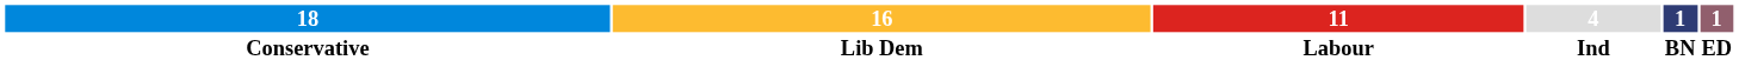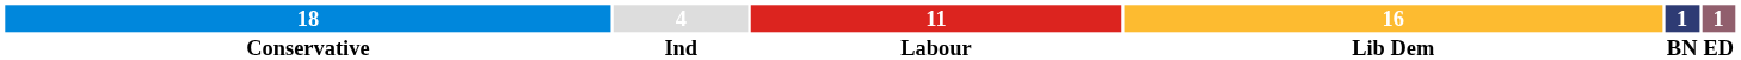 <table style="width:100%; text-align:center;">
 <tr style="color:white;">
 <td style="background:#0087DC; width:35.29%;"><strong>18</strong></td>
+<td style="background:#DDDDDD; width:7.84%;"><strong>4</strong></td>
+<td style="background:#DC241F; width:21.57%;"><strong>11</strong></td>
 <td style="background:#FDBB30; width:31.37%;"><strong>16</strong></td>
-<td style="background:#DC241F; width:21.57%;"><strong>11</strong></td>
-<td style="background:#DDDDDD; width:7.84%;"><strong>4</strong></td>
 <td style="background:#2E3B74; width:1.96;"><strong>1</strong></td>
 <td style="background:#915F6D; width:1.96%;"><strong>1</strong></td>
 </tr>
 <tr>
 <td><span><strong>Conservative</strong></span></td>
+<td><span><strong>Ind</strong></span></td>
+<td><span><strong>Labour</strong></span></td>
 <td><span><strong>Lib Dem</strong></span></td>
-<td><span><strong>Labour</strong></span></td>
-<td><span><strong>Ind</strong></span></td>
 <td><span><strong>BN</strong></span></td>
 <td><span><strong>ED</strong></span></td>
 </tr>
 </table>
